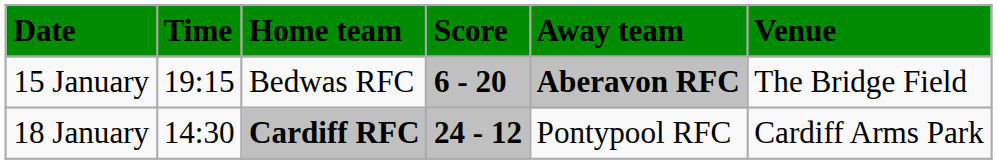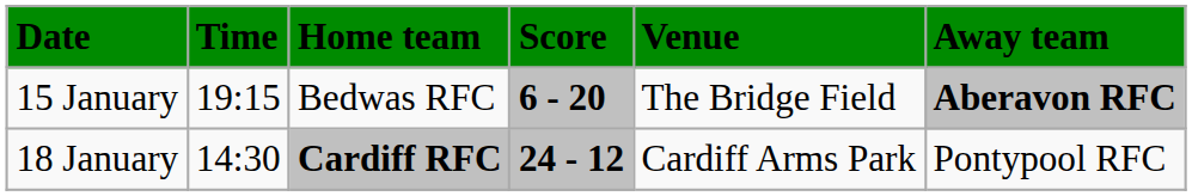 <table class="wikitable" style="margin:0.5em auto; font-size:95%">
 <tr bgcolor="#008B00">
 <td><strong>Date</strong></td>
 <td><strong>Time</strong></td>
 <td><strong>Home team</strong></td>
 <td><strong>Score</strong></td>
+<td><strong>Venue</strong></td>
 <td><strong>Away team</strong></td>
-<td><strong>Venue</strong></td>
 </tr>
 <tr>
 <td>15 January</td>
 <td>19:15</td>
 <td>Bedwas RFC</td>
 <td bgcolor="silver"><strong>6 - 20</strong></td>
+<td>The Bridge Field</td>
 <td bgcolor="silver"><strong>Aberavon RFC</strong></td>
-<td>The Bridge Field</td>
 </tr>
 <tr>
 <td>18 January</td>
 <td>14:30</td>
 <td bgcolor="silver"><strong>Cardiff RFC</strong></td>
 <td bgcolor="silver"><strong>24 - 12</strong></td>
+<td>Cardiff Arms Park</td>
 <td>Pontypool RFC</td>
-<td>Cardiff Arms Park</td>
 </tr>
 </table>
